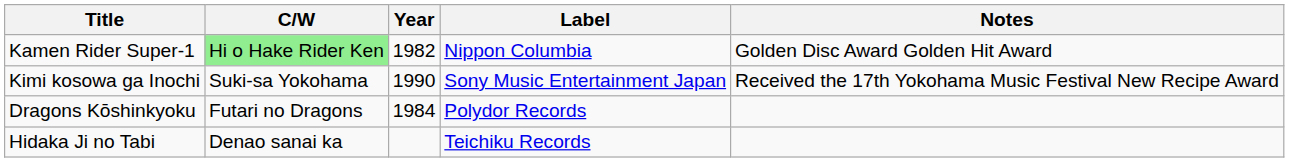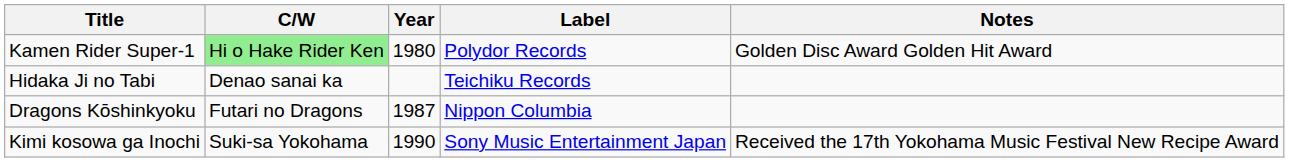 <table class="wikitable">
 <tr>
 <th>Title</th>
 <th>C/W</th>
 <th>Year</th>
 <th>Label</th>
 <th>Notes</th>
 </tr>
 <tr>
 <td>Kamen Rider Super-1</td>
 <td style="background: lightgreen;">Hi o Hake Rider Ken</td>
-<td>1982</td>
+<td>1980</td>
+<td><a href='#'>Polydor Records</a></td>
+<td>Golden Disc Award Golden Hit Award</td>
+</tr>
+<tr>
+<td>Hidaka Ji no Tabi</td>
+<td>Denao sanai ka</td>
+<td></td>
+<td><a href='#'>Teichiku Records</a></td>
+<td></td>
+</tr>
+<tr>
+<td>Dragons Kōshinkyoku</td>
+<td>Futari no Dragons</td>
+<td>1987</td>
 <td><a href='#'>Nippon Columbia</a></td>
-<td>Golden Disc Award Golden Hit Award</td>
+<td></td>
 </tr>
 <tr>
 <td>Kimi kosowa ga Inochi</td>
 <td>Suki-sa Yokohama</td>
 <td>1990</td>
 <td><a href='#'>Sony Music Entertainment Japan</a></td>
 <td>Received the 17th Yokohama Music Festival New Recipe Award</td>
 </tr>
-<tr>
-<td>Dragons Kōshinkyoku</td>
-<td>Futari no Dragons</td>
-<td>1984</td>
-<td><a href='#'>Polydor Records</a></td>
-<td></td>
-</tr>
-<tr>
-<td>Hidaka Ji no Tabi</td>
-<td>Denao sanai ka</td>
-<td></td>
-<td><a href='#'>Teichiku Records</a></td>
-<td></td>
-</tr>
 </table>
